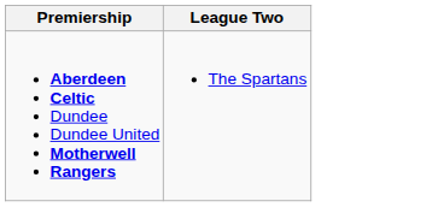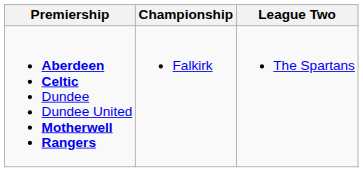 <table class="wikitable">
 <tr>
 <th>Premiership</th>
+<th>Championship</th>
 <th>League Two</th>
 </tr>
 <tr>
 <td valign="top"><br><ul><li><strong><a href='#'>Aberdeen</a></strong></li><li><strong><a href='#'>Celtic</a></strong></li><li><a href='#'>Dundee</a></li><li><a href='#'>Dundee United</a></li><li><strong><a href='#'>Motherwell</a></strong></li><li><strong><a href='#'>Rangers</a></strong></li></ul></td>
+<td valign="top"><br><ul><li><a href='#'>Falkirk</a></li></ul></td>
 <td valign="top"><br><ul><li><a href='#'>The Spartans</a></li></ul></td>
 </tr>
 </table>
